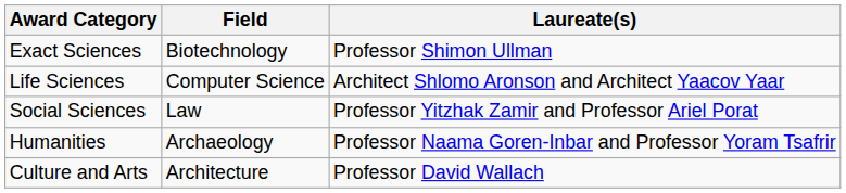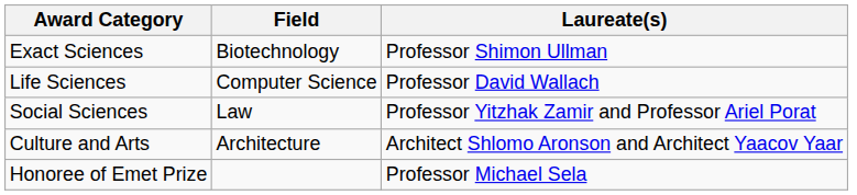 <table class="wikitable">
 <tr>
 <th>Award Category</th>
 <th>Field</th>
 <th>Laureate(s)</th>
 </tr>
 <tr>
 <td>Exact Sciences</td>
 <td>Biotechnology</td>
 <td>Professor <a href='#'>Shimon Ullman</a></td>
 </tr>
 <tr>
 <td>Life Sciences</td>
 <td>Computer Science</td>
-<td>Architect <a href='#'>Shlomo Aronson</a> and Architect <a href='#'>Yaacov Yaar</a></td>
+<td>Professor <a href='#'>David Wallach</a></td>
 </tr>
 <tr>
 <td>Social Sciences</td>
 <td>Law</td>
 <td>Professor <a href='#'>Yitzhak Zamir</a> and Professor <a href='#'>Ariel Porat</a></td>
 </tr>
 <tr>
-<td>Humanities</td>
-<td>Archaeology</td>
-<td>Professor <a href='#'>Naama Goren-Inbar</a> and Professor <a href='#'>Yoram Tsafrir</a></td>
+<td>Culture and Arts</td>
+<td>Architecture</td>
+<td>Architect <a href='#'>Shlomo Aronson</a> and Architect <a href='#'>Yaacov Yaar</a></td>
 </tr>
 <tr>
-<td>Culture and Arts</td>
-<td>Architecture</td>
-<td>Professor <a href='#'>David Wallach</a></td>
+<td>Honoree of Emet Prize</td>
+<td></td>
+<td>Professor <a href='#'>Michael Sela</a></td>
 </tr>
 </table>
